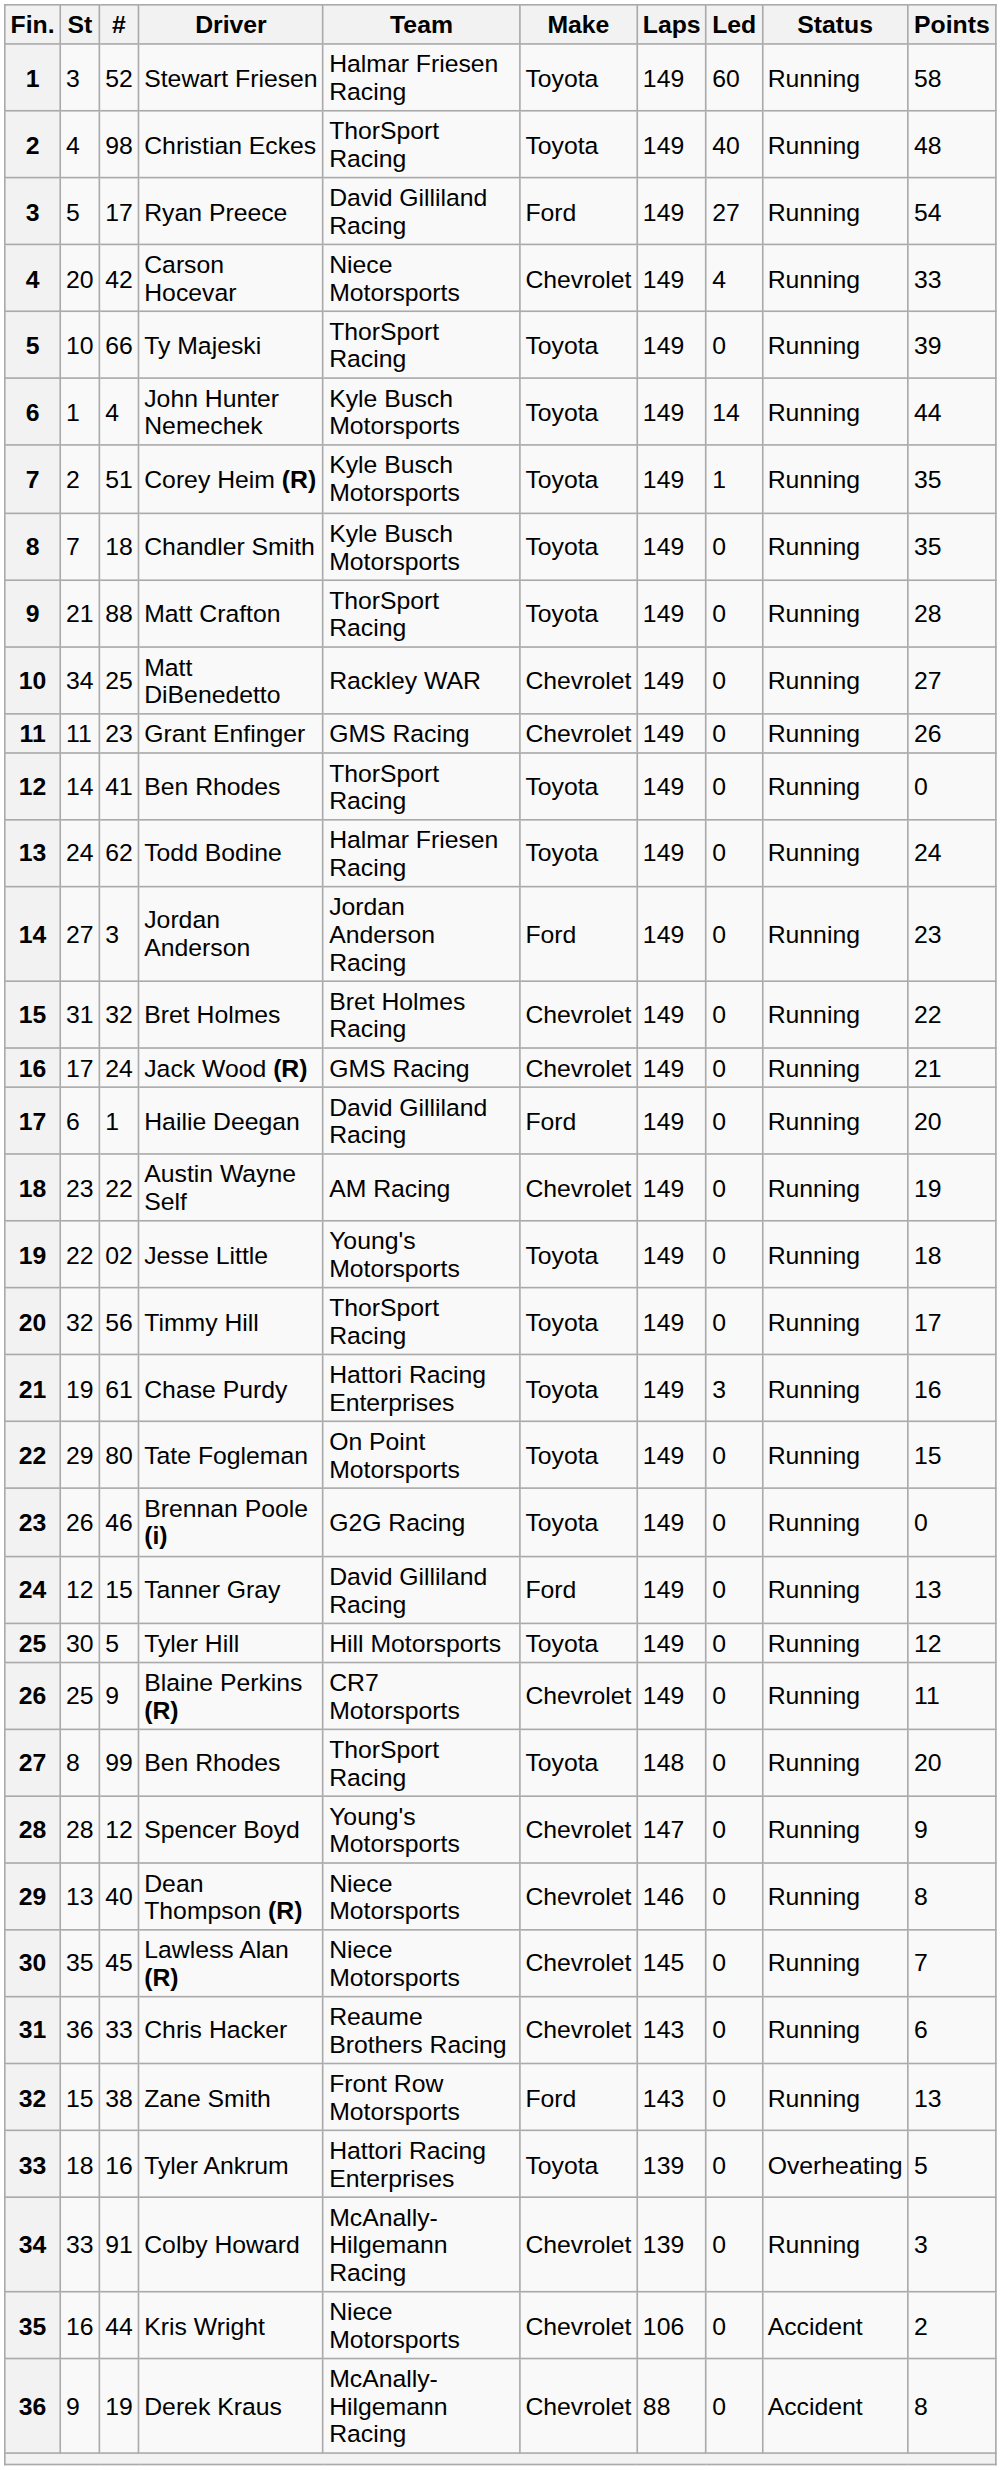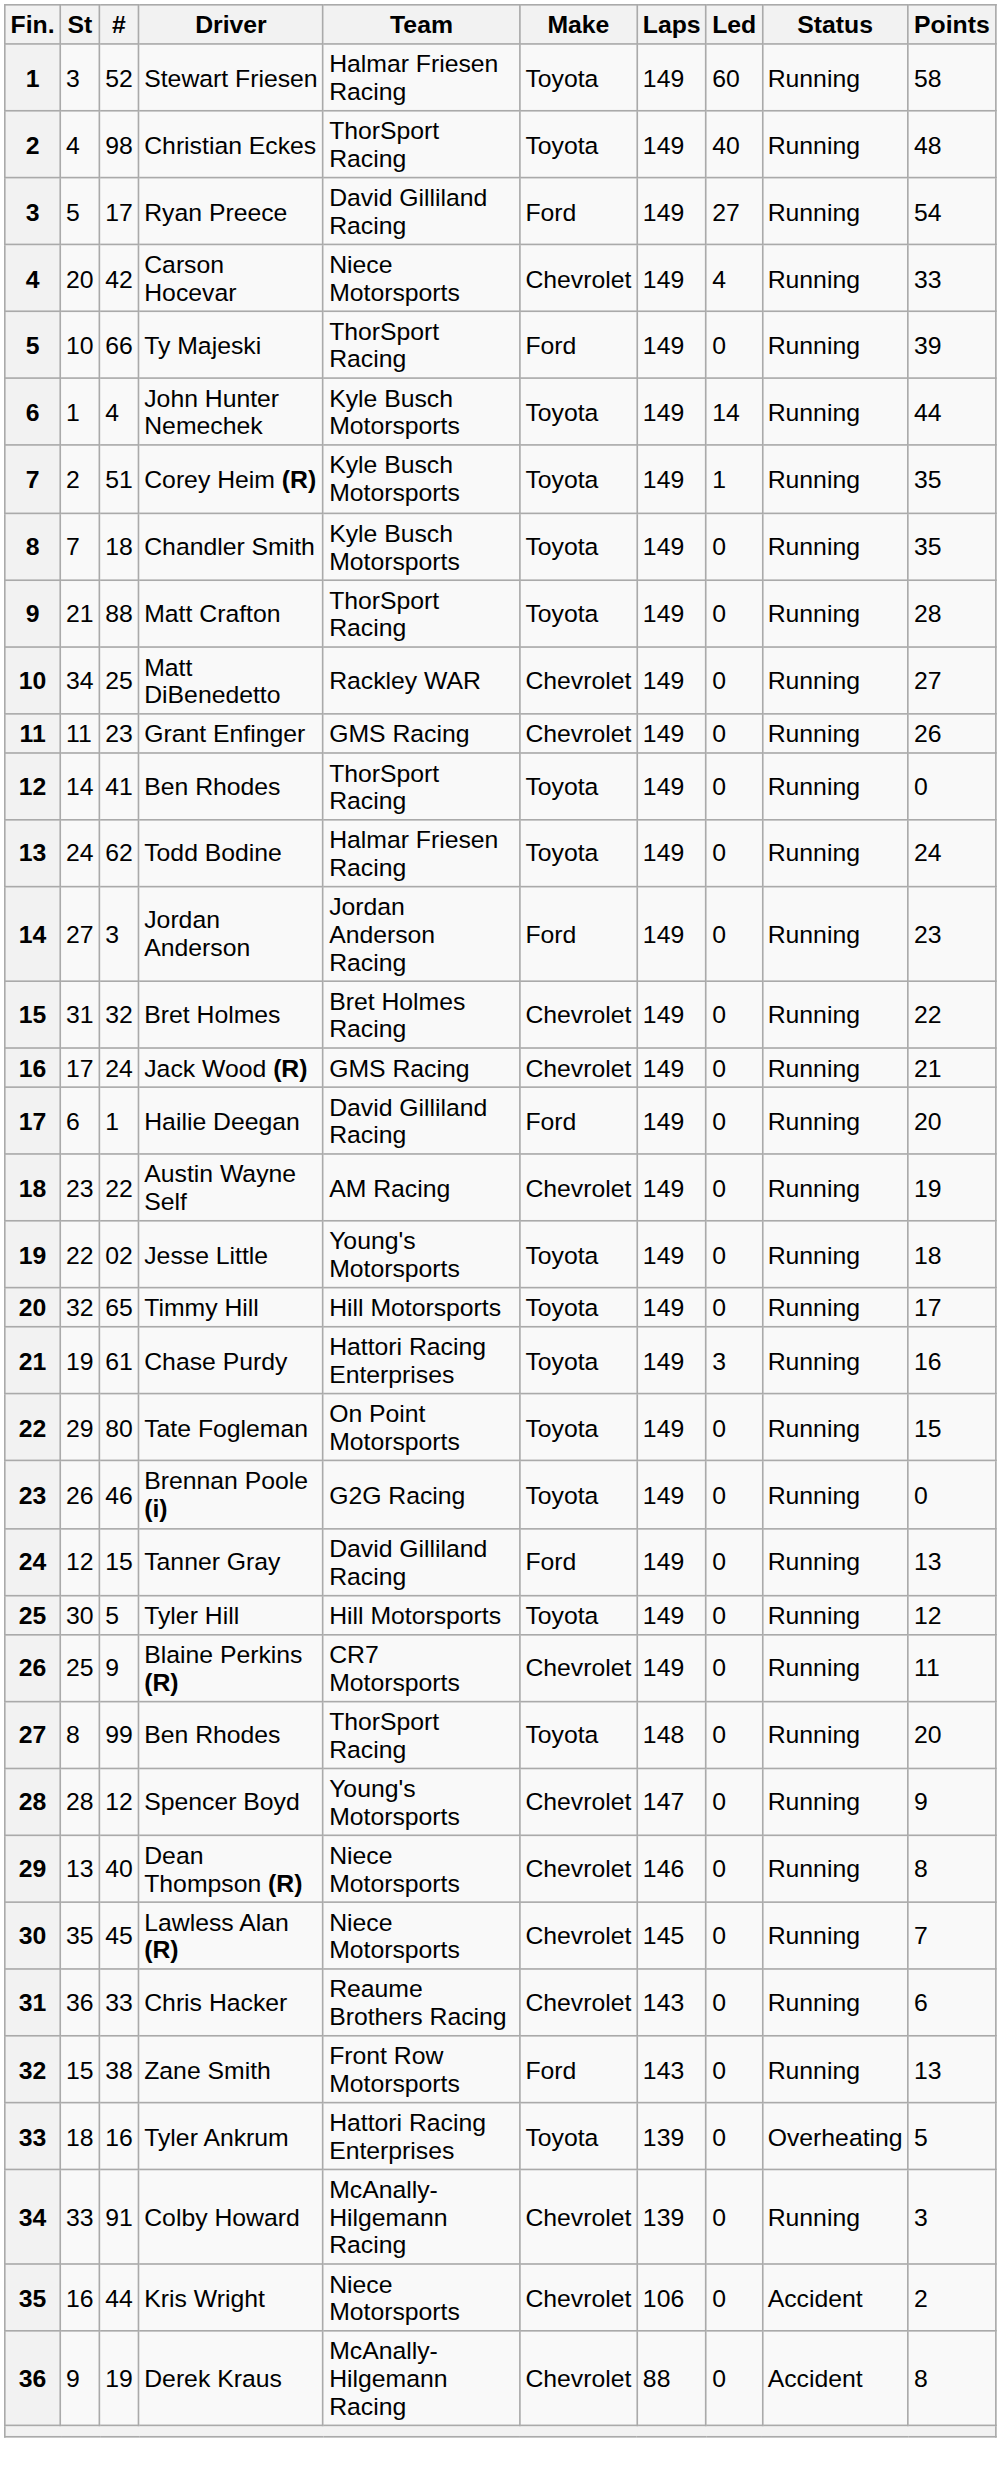 <table class="wikitable" style="font-size:95%">
 <tr>
 <th>Fin.</th>
 <th>St</th>
 <th>#</th>
 <th>Driver</th>
 <th>Team</th>
 <th>Make</th>
 <th>Laps</th>
 <th>Led</th>
 <th>Status</th>
 <th>Points</th>
 </tr>
 <tr>
 <th>1</th>
 <td>3</td>
 <td>52</td>
 <td>Stewart Friesen</td>
 <td>Halmar Friesen Racing</td>
 <td>Toyota</td>
 <td>149</td>
 <td>60</td>
 <td>Running</td>
 <td>58</td>
 </tr>
 <tr>
 <th>2</th>
 <td>4</td>
 <td>98</td>
 <td>Christian Eckes</td>
 <td>ThorSport Racing</td>
 <td>Toyota</td>
 <td>149</td>
 <td>40</td>
 <td>Running</td>
 <td>48</td>
 </tr>
 <tr>
 <th>3</th>
 <td>5</td>
 <td>17</td>
 <td>Ryan Preece</td>
 <td>David Gilliland Racing</td>
 <td>Ford</td>
 <td>149</td>
 <td>27</td>
 <td>Running</td>
 <td>54</td>
 </tr>
 <tr>
 <th>4</th>
 <td>20</td>
 <td>42</td>
 <td>Carson Hocevar</td>
 <td>Niece Motorsports</td>
 <td>Chevrolet</td>
 <td>149</td>
 <td>4</td>
 <td>Running</td>
 <td>33</td>
 </tr>
 <tr>
 <th>5</th>
 <td>10</td>
 <td>66</td>
 <td>Ty Majeski</td>
 <td>ThorSport Racing</td>
-<td>Toyota</td>
+<td>Ford</td>
 <td>149</td>
 <td>0</td>
 <td>Running</td>
 <td>39</td>
 </tr>
 <tr>
 <th>6</th>
 <td>1</td>
 <td>4</td>
 <td>John Hunter Nemechek</td>
 <td>Kyle Busch Motorsports</td>
 <td>Toyota</td>
 <td>149</td>
 <td>14</td>
 <td>Running</td>
 <td>44</td>
 </tr>
 <tr>
 <th>7</th>
 <td>2</td>
 <td>51</td>
 <td>Corey Heim <strong>(R)</strong></td>
 <td>Kyle Busch Motorsports</td>
 <td>Toyota</td>
 <td>149</td>
 <td>1</td>
 <td>Running</td>
 <td>35</td>
 </tr>
 <tr>
 <th>8</th>
 <td>7</td>
 <td>18</td>
 <td>Chandler Smith</td>
 <td>Kyle Busch Motorsports</td>
 <td>Toyota</td>
 <td>149</td>
 <td>0</td>
 <td>Running</td>
 <td>35</td>
 </tr>
 <tr>
 <th>9</th>
 <td>21</td>
 <td>88</td>
 <td>Matt Crafton</td>
 <td>ThorSport Racing</td>
 <td>Toyota</td>
 <td>149</td>
 <td>0</td>
 <td>Running</td>
 <td>28</td>
 </tr>
 <tr>
 <th>10</th>
 <td>34</td>
 <td>25</td>
 <td>Matt DiBenedetto</td>
 <td>Rackley WAR</td>
 <td>Chevrolet</td>
 <td>149</td>
 <td>0</td>
 <td>Running</td>
 <td>27</td>
 </tr>
 <tr>
 <th>11</th>
 <td>11</td>
 <td>23</td>
 <td>Grant Enfinger</td>
 <td>GMS Racing</td>
 <td>Chevrolet</td>
 <td>149</td>
 <td>0</td>
 <td>Running</td>
 <td>26</td>
 </tr>
 <tr>
 <th>12</th>
 <td>14</td>
 <td>41</td>
 <td>Ben Rhodes</td>
 <td>ThorSport Racing</td>
 <td>Toyota</td>
 <td>149</td>
 <td>0</td>
 <td>Running</td>
 <td>0</td>
 </tr>
 <tr>
 <th>13</th>
 <td>24</td>
 <td>62</td>
 <td>Todd Bodine</td>
 <td>Halmar Friesen Racing</td>
 <td>Toyota</td>
 <td>149</td>
 <td>0</td>
 <td>Running</td>
 <td>24</td>
 </tr>
 <tr>
 <th>14</th>
 <td>27</td>
 <td>3</td>
 <td>Jordan Anderson</td>
 <td>Jordan Anderson Racing</td>
 <td>Ford</td>
 <td>149</td>
 <td>0</td>
 <td>Running</td>
 <td>23</td>
 </tr>
 <tr>
 <th>15</th>
 <td>31</td>
 <td>32</td>
 <td>Bret Holmes</td>
 <td>Bret Holmes Racing</td>
 <td>Chevrolet</td>
 <td>149</td>
 <td>0</td>
 <td>Running</td>
 <td>22</td>
 </tr>
 <tr>
 <th>16</th>
 <td>17</td>
 <td>24</td>
 <td>Jack Wood <strong>(R)</strong></td>
 <td>GMS Racing</td>
 <td>Chevrolet</td>
 <td>149</td>
 <td>0</td>
 <td>Running</td>
 <td>21</td>
 </tr>
 <tr>
 <th>17</th>
 <td>6</td>
 <td>1</td>
 <td>Hailie Deegan</td>
 <td>David Gilliland Racing</td>
 <td>Ford</td>
 <td>149</td>
 <td>0</td>
 <td>Running</td>
 <td>20</td>
 </tr>
 <tr>
 <th>18</th>
 <td>23</td>
 <td>22</td>
 <td>Austin Wayne Self</td>
 <td>AM Racing</td>
 <td>Chevrolet</td>
 <td>149</td>
 <td>0</td>
 <td>Running</td>
 <td>19</td>
 </tr>
 <tr>
 <th>19</th>
 <td>22</td>
 <td>02</td>
 <td>Jesse Little</td>
 <td>Young's Motorsports</td>
 <td>Toyota</td>
 <td>149</td>
 <td>0</td>
 <td>Running</td>
 <td>18</td>
 </tr>
 <tr>
 <th>20</th>
 <td>32</td>
-<td>56</td>
+<td>65</td>
 <td>Timmy Hill</td>
-<td>ThorSport Racing</td>
+<td>Hill Motorsports</td>
 <td>Toyota</td>
 <td>149</td>
 <td>0</td>
 <td>Running</td>
 <td>17</td>
 </tr>
 <tr>
 <th>21</th>
 <td>19</td>
 <td>61</td>
 <td>Chase Purdy</td>
 <td>Hattori Racing Enterprises</td>
 <td>Toyota</td>
 <td>149</td>
 <td>3</td>
 <td>Running</td>
 <td>16</td>
 </tr>
 <tr>
 <th>22</th>
 <td>29</td>
 <td>80</td>
 <td>Tate Fogleman</td>
 <td>On Point Motorsports</td>
 <td>Toyota</td>
 <td>149</td>
 <td>0</td>
 <td>Running</td>
 <td>15</td>
 </tr>
 <tr>
 <th>23</th>
 <td>26</td>
 <td>46</td>
 <td>Brennan Poole <strong>(i)</strong></td>
 <td>G2G Racing</td>
 <td>Toyota</td>
 <td>149</td>
 <td>0</td>
 <td>Running</td>
 <td>0</td>
 </tr>
 <tr>
 <th>24</th>
 <td>12</td>
 <td>15</td>
 <td>Tanner Gray</td>
 <td>David Gilliland Racing</td>
 <td>Ford</td>
 <td>149</td>
 <td>0</td>
 <td>Running</td>
 <td>13</td>
 </tr>
 <tr>
 <th>25</th>
 <td>30</td>
 <td>5</td>
 <td>Tyler Hill</td>
 <td>Hill Motorsports</td>
 <td>Toyota</td>
 <td>149</td>
 <td>0</td>
 <td>Running</td>
 <td>12</td>
 </tr>
 <tr>
 <th>26</th>
 <td>25</td>
 <td>9</td>
 <td>Blaine Perkins <strong>(R)</strong></td>
 <td>CR7 Motorsports</td>
 <td>Chevrolet</td>
 <td>149</td>
 <td>0</td>
 <td>Running</td>
 <td>11</td>
 </tr>
 <tr>
 <th>27</th>
 <td>8</td>
 <td>99</td>
 <td>Ben Rhodes</td>
 <td>ThorSport Racing</td>
 <td>Toyota</td>
 <td>148</td>
 <td>0</td>
 <td>Running</td>
 <td>20</td>
 </tr>
 <tr>
 <th>28</th>
 <td>28</td>
 <td>12</td>
 <td>Spencer Boyd</td>
 <td>Young's Motorsports</td>
 <td>Chevrolet</td>
 <td>147</td>
 <td>0</td>
 <td>Running</td>
 <td>9</td>
 </tr>
 <tr>
 <th>29</th>
 <td>13</td>
 <td>40</td>
 <td>Dean Thompson <strong>(R)</strong></td>
 <td>Niece Motorsports</td>
 <td>Chevrolet</td>
 <td>146</td>
 <td>0</td>
 <td>Running</td>
 <td>8</td>
 </tr>
 <tr>
 <th>30</th>
 <td>35</td>
 <td>45</td>
 <td>Lawless Alan <strong>(R)</strong></td>
 <td>Niece Motorsports</td>
 <td>Chevrolet</td>
 <td>145</td>
 <td>0</td>
 <td>Running</td>
 <td>7</td>
 </tr>
 <tr>
 <th>31</th>
 <td>36</td>
 <td>33</td>
 <td>Chris Hacker</td>
 <td>Reaume Brothers Racing</td>
 <td>Chevrolet</td>
 <td>143</td>
 <td>0</td>
 <td>Running</td>
 <td>6</td>
 </tr>
 <tr>
 <th>32</th>
 <td>15</td>
 <td>38</td>
 <td>Zane Smith</td>
 <td>Front Row Motorsports</td>
 <td>Ford</td>
 <td>143</td>
 <td>0</td>
 <td>Running</td>
 <td>13</td>
 </tr>
 <tr>
 <th>33</th>
 <td>18</td>
 <td>16</td>
 <td>Tyler Ankrum</td>
 <td>Hattori Racing Enterprises</td>
 <td>Toyota</td>
 <td>139</td>
 <td>0</td>
 <td>Overheating</td>
 <td>5</td>
 </tr>
 <tr>
 <th>34</th>
 <td>33</td>
 <td>91</td>
 <td>Colby Howard</td>
 <td>McAnally-Hilgemann Racing</td>
 <td>Chevrolet</td>
 <td>139</td>
 <td>0</td>
 <td>Running</td>
 <td>3</td>
 </tr>
 <tr>
 <th>35</th>
 <td>16</td>
 <td>44</td>
 <td>Kris Wright</td>
 <td>Niece Motorsports</td>
 <td>Chevrolet</td>
 <td>106</td>
 <td>0</td>
 <td>Accident</td>
 <td>2</td>
 </tr>
 <tr>
 <th>36</th>
 <td>9</td>
 <td>19</td>
 <td>Derek Kraus</td>
 <td>McAnally-Hilgemann Racing</td>
 <td>Chevrolet</td>
 <td>88</td>
 <td>0</td>
 <td>Accident</td>
 <td>8</td>
 </tr>
 <tr>
 <th colspan="10"></th>
 </tr>
 </table>
